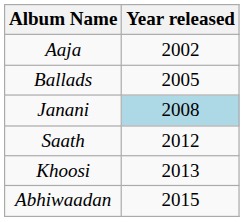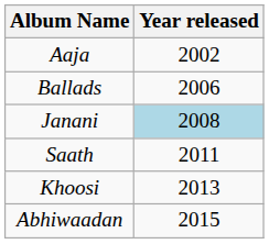 <table class="wikitable" style="text-align:center">
 <tr>
 <th>Album Name</th>
 <th>Year released</th>
 </tr>
 <tr>
 <td><em>Aaja</em></td>
 <td>2002</td>
 </tr>
 <tr>
 <td><em>Ballads</em></td>
-<td>2005</td>
+<td>2006</td>
 </tr>
 <tr>
 <td><em>Janani</em></td>
 <td style="background: lightblue;">2008</td>
 </tr>
 <tr>
 <td><em>Saath</em></td>
-<td>2012</td>
+<td>2011</td>
 </tr>
 <tr>
 <td><em>Khoosi</em></td>
 <td>2013</td>
 </tr>
 <tr>
 <td><em>Abhiwaadan</em></td>
 <td>2015</td>
 </tr>
 </table>
